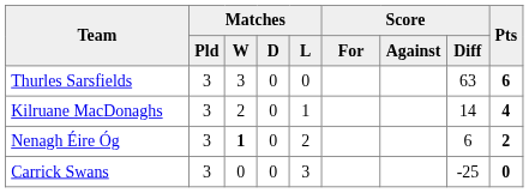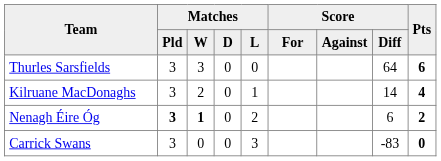 <table style=border-collapse:collapse border=1 cellspacing=0 cellpadding=5>
 <tr align=center bgcolor=#efefef>
 <th rowspan=2 width=165>Team</th>
 <th colspan=4>Matches</th>
 <th colspan=3>Score</th>
 <th rowspan=2width=20>Pts</th>
 </tr>
 <tr align=center bgcolor=#efefef>
 <th width=20>Pld</th>
 <th width=20>W</th>
 <th width=20>D</th>
 <th width=20>L</th>
 <th width=45>For</th>
 <th width=45>Against</th>
 <th width=30>Diff</th>
 </tr>
 <tr align=center>
 <td style="text-align:left;"><a href='#'>Thurles Sarsfields</a></td>
 <td>3</td>
 <td>3</td>
 <td>0</td>
 <td>0</td>
 <td></td>
 <td></td>
-<td>63</td>
+<td>64</td>
 <td><strong>6</strong></td>
 </tr>
 <tr align=center>
 <td style="text-align:left;"><a href='#'>Kilruane MacDonaghs</a></td>
 <td>3</td>
 <td>2</td>
 <td>0</td>
 <td>1</td>
 <td></td>
 <td></td>
 <td>14</td>
 <td><strong>4</strong></td>
 </tr>
 <tr align=center>
 <td style="text-align:left;"><a href='#'>Nenagh Éire Óg</a></td>
-<td>3</td>
+<td><strong>3</strong></td>
 <td><strong>1</strong></td>
 <td>0</td>
 <td>2</td>
 <td></td>
 <td></td>
 <td>6</td>
 <td><strong>2</strong></td>
 </tr>
 <tr align=center>
 <td style="text-align:left;"><a href='#'>Carrick Swans</a></td>
 <td>3</td>
 <td>0</td>
 <td>0</td>
 <td>3</td>
 <td></td>
 <td></td>
-<td>-25</td>
+<td>-83</td>
 <td><strong>0</strong></td>
 </tr>
 </table>
